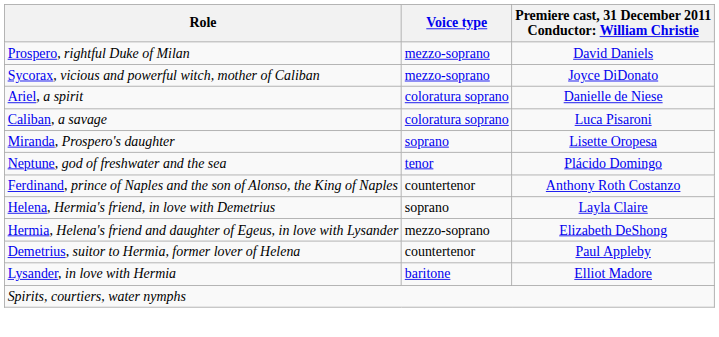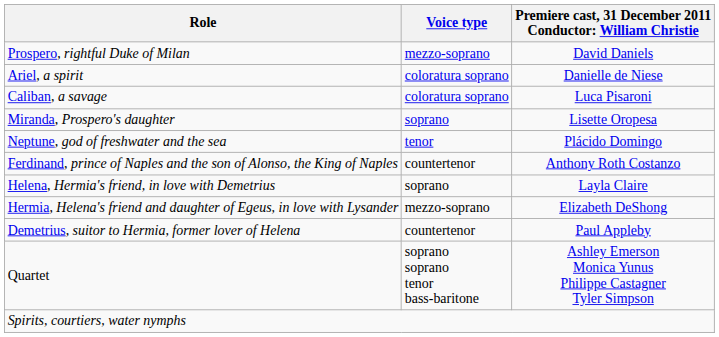 <table class="wikitable">
 <tr>
 <th>Role</th>
 <th><a href='#'>Voice type</a></th>
 <th>Premiere cast, 31 December 2011<br>Conductor: <a href='#'>William Christie</a></th>
 </tr>
 <tr>
 <td><a href='#'>Prospero</a>, <em>rightful Duke of Milan</em></td>
 <td><a href='#'>mezzo-soprano</a></td>
 <td align= "center"><a href='#'>David Daniels</a></td>
-</tr>
-<tr>
-<td><a href='#'>Sycorax</a>, <em>vicious and powerful witch, mother of Caliban</em></td>
-<td><a href='#'>mezzo-soprano</a></td>
-<td align= "center"><a href='#'>Joyce DiDonato</a></td>
 </tr>
 <tr>
 <td><a href='#'>Ariel</a>, <em>a spirit</em></td>
 <td><a href='#'>coloratura soprano</a></td>
 <td align= "center"><a href='#'>Danielle de Niese</a></td>
 </tr>
 <tr>
 <td><a href='#'>Caliban</a>, <em>a savage</em></td>
 <td><a href='#'>coloratura soprano</a></td>
 <td align= "center"><a href='#'>Luca Pisaroni</a></td>
 </tr>
 <tr>
 <td><a href='#'>Miranda</a>, <em>Prospero's daughter</em></td>
 <td><a href='#'>soprano</a></td>
 <td align= "center"><a href='#'>Lisette Oropesa</a></td>
 </tr>
 <tr>
 <td><a href='#'>Neptune</a>, <em>god of freshwater and the sea</em></td>
 <td><a href='#'>tenor</a></td>
 <td align= "center"><a href='#'>Plácido Domingo</a></td>
 </tr>
 <tr>
 <td><a href='#'>Ferdinand</a>, <em>prince of Naples and the son of Alonso, the King of Naples</em></td>
 <td>countertenor</td>
 <td align= "center"><a href='#'>Anthony Roth Costanzo</a></td>
 </tr>
 <tr>
 <td><a href='#'>Helena</a>, <em>Hermia's friend, in love with Demetrius</em></td>
 <td>soprano</td>
 <td align= "center"><a href='#'>Layla Claire</a></td>
 </tr>
 <tr>
 <td><a href='#'>Hermia</a>, <em>Helena's friend and daughter of Egeus, in love with Lysander</em></td>
 <td>mezzo-soprano</td>
 <td align= "center"><a href='#'>Elizabeth DeShong</a></td>
 </tr>
 <tr>
 <td><a href='#'>Demetrius</a>, <em>suitor to Hermia, former lover of Helena</em></td>
 <td>countertenor</td>
 <td align= "center"><a href='#'>Paul Appleby</a></td>
 </tr>
 <tr>
-<td><a href='#'>Lysander</a>, <em>in love with Hermia</em></td>
-<td><a href='#'>baritone</a></td>
-<td align= "center"><a href='#'>Elliot Madore</a></td>
+<td>Quartet</td>
+<td>soprano<br>soprano<br>tenor<br>bass-baritone</td>
+<td align= "center"><a href='#'>Ashley Emerson</a><br><a href='#'>Monica Yunus</a><br><a href='#'>Philippe Castagner</a><br><a href='#'>Tyler Simpson</a></td>
 </tr>
 <tr>
 <td colspan="3"><em>Spirits, courtiers, water nymphs</em></td>
 </tr>
 </table>
